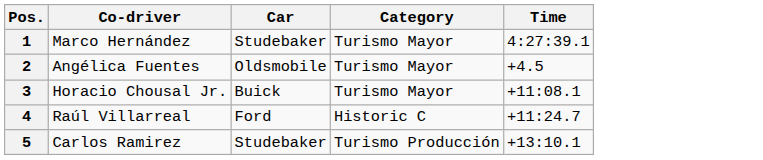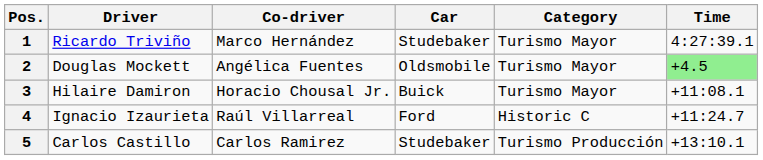 <table class="wikitable">
 <tr>
 <th>Pos.</th>
+<th>Driver</th>
 <th>Co-driver</th>
 <th>Car</th>
 <th>Category</th>
 <th>Time</th>
 </tr>
 <tr>
 <th>1</th>
+<td> <a href='#'>Ricardo Triviño</a></td>
 <td> Marco Hernández</td>
 <td>Studebaker</td>
 <td>Turismo Mayor</td>
 <td>4:27:39.1</td>
 </tr>
 <tr>
 <th>2</th>
+<td> Douglas Mockett</td>
 <td> Angélica Fuentes</td>
 <td>Oldsmobile</td>
 <td>Turismo Mayor</td>
-<td>+4.5</td>
+<td style="background: lightgreen;">+4.5</td>
 </tr>
 <tr>
 <th>3</th>
+<td> Hilaire Damiron</td>
 <td> Horacio Chousal Jr.</td>
 <td>Buick</td>
 <td>Turismo Mayor</td>
 <td>+11:08.1</td>
 </tr>
 <tr>
 <th>4</th>
+<td> Ignacio Izaurieta</td>
 <td> Raúl Villarreal</td>
 <td>Ford</td>
 <td>Historic C</td>
 <td>+11:24.7</td>
 </tr>
 <tr>
 <th>5</th>
+<td> Carlos Castillo</td>
 <td> Carlos Ramirez</td>
 <td>Studebaker</td>
 <td>Turismo Producción</td>
 <td>+13:10.1</td>
 </tr>
 </table>
